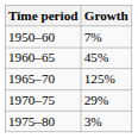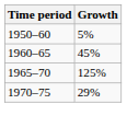 <table class="wikitable floatright">
 <tr>
 <th>Time period</th>
 <th>Growth</th>
 </tr>
 <tr>
 <td>1950–60</td>
-<td>7%</td>
+<td>5%</td>
 </tr>
 <tr>
 <td>1960–65</td>
 <td>45%</td>
 </tr>
 <tr>
 <td>1965–70</td>
 <td>125%</td>
 </tr>
 <tr>
 <td>1970–75</td>
 <td>29%</td>
 </tr>
-<tr>
-<td>1975–80</td>
-<td>3%</td>
-</tr>
 </table>
